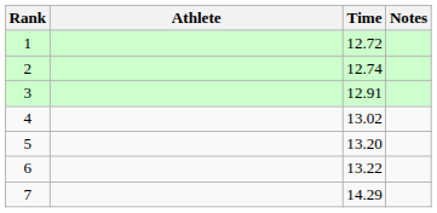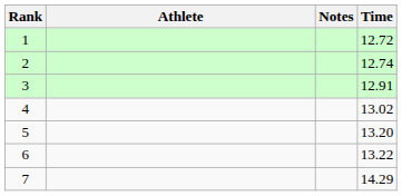 <table class="wikitable" style="text-align:center">
 <tr>
 <th>Rank</th>
 <th Style="width:18em">Athlete</th>
+<th>Notes</th>
 <th>Time</th>
-<th>Notes</th>
 </tr>
 <tr style="background:#cfc">
 <td>1</td>
 <td style="text-align:left"></td>
+<td></td>
 <td>12.72</td>
-<td></td>
 </tr>
 <tr style="background:#cfc">
 <td>2</td>
 <td style="text-align:left"></td>
+<td></td>
 <td>12.74</td>
-<td></td>
 </tr>
 <tr style="background:#cfc">
 <td>3</td>
 <td style="text-align:left"></td>
+<td></td>
 <td>12.91</td>
-<td></td>
 </tr>
 <tr>
 <td>4</td>
 <td style="text-align:left"></td>
+<td></td>
 <td>13.02</td>
-<td></td>
 </tr>
 <tr>
 <td>5</td>
 <td style="text-align:left"></td>
+<td></td>
 <td>13.20</td>
-<td></td>
 </tr>
 <tr>
 <td>6</td>
 <td style="text-align:left"></td>
+<td></td>
 <td>13.22</td>
-<td></td>
 </tr>
 <tr>
 <td>7</td>
 <td style="text-align:left"></td>
+<td></td>
 <td>14.29</td>
-<td></td>
 </tr>
 </table>
